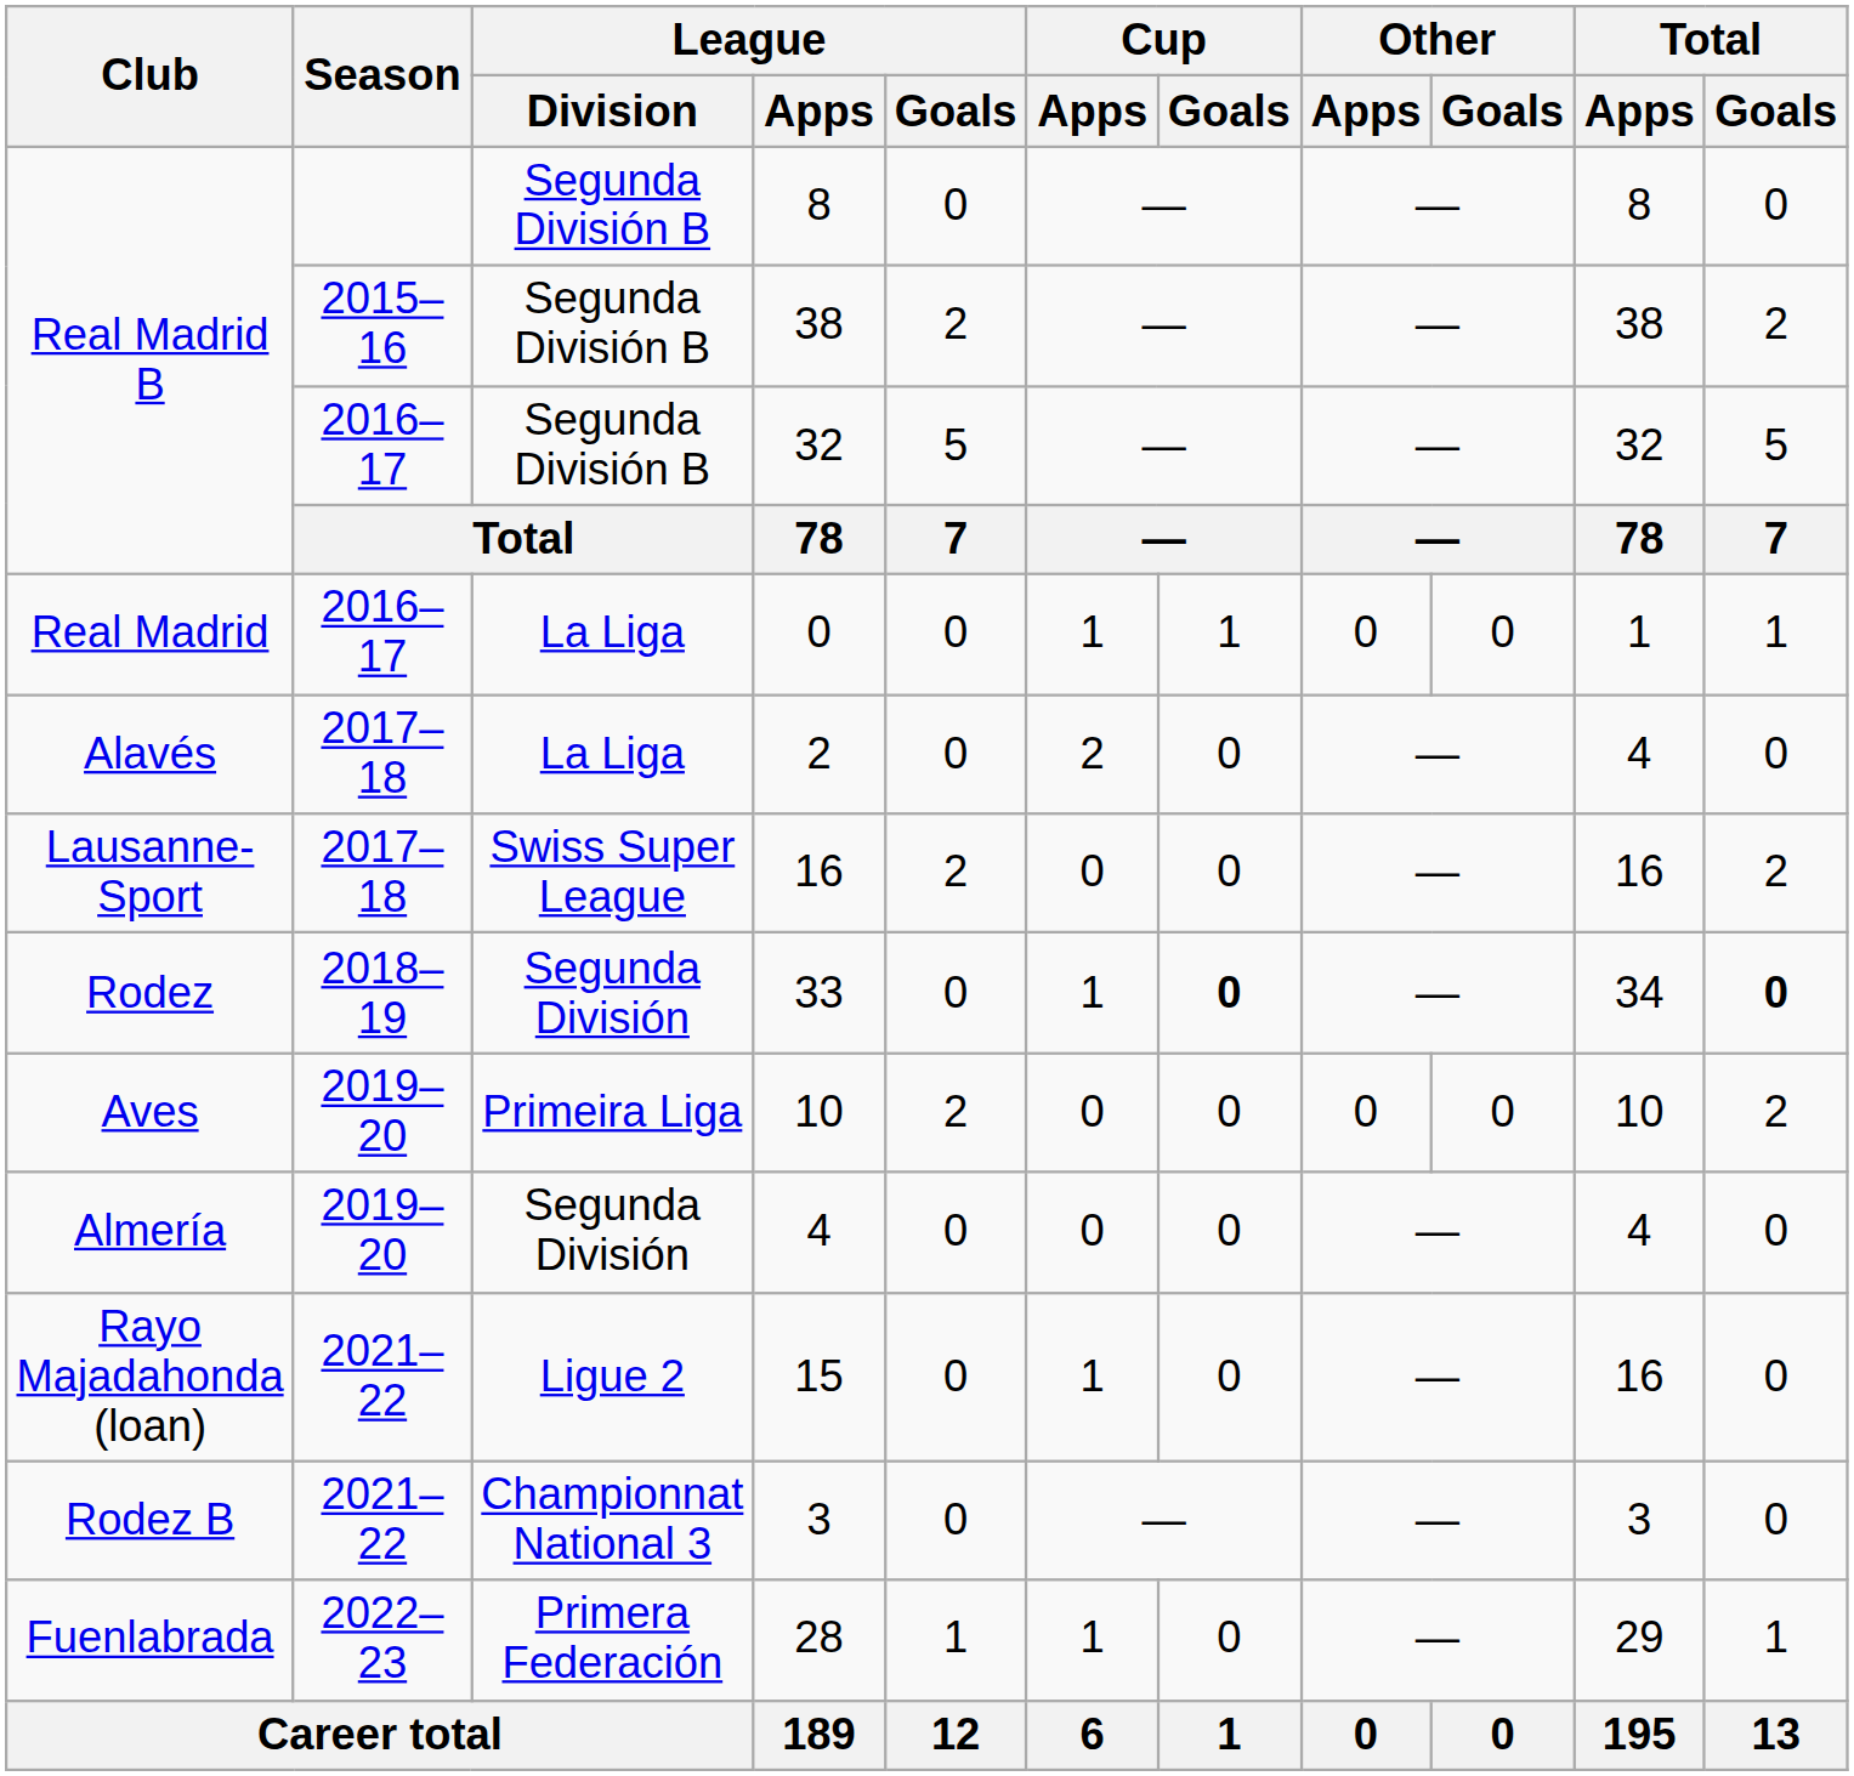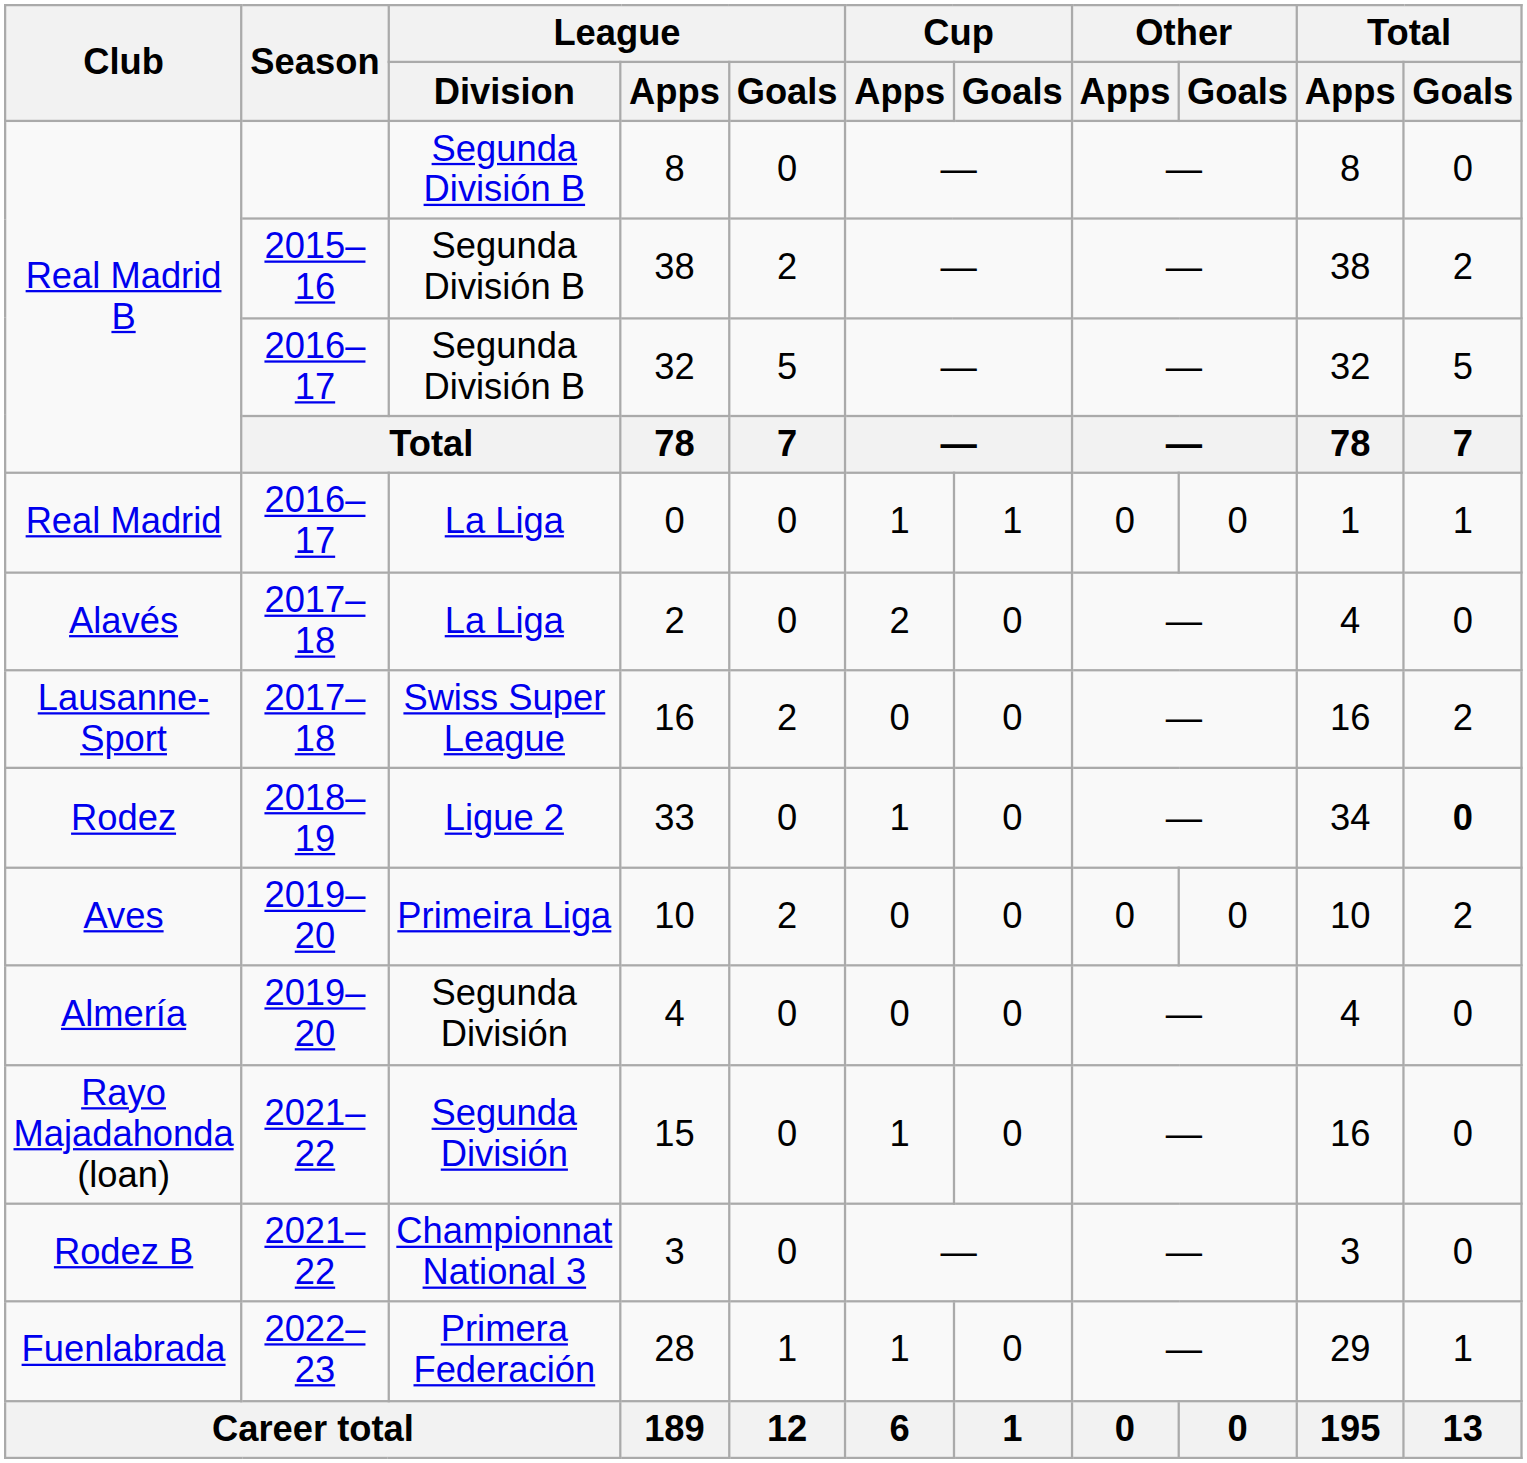 <table class="wikitable" style="text-align: center">
 <tr>
 <th rowspan="2">Club</th>
 <th rowspan="2">Season</th>
 <th colspan="3">League</th>
 <th colspan="2">Cup</th>
 <th colspan="2">Other</th>
 <th colspan="2">Total</th>
 </tr>
 <tr>
 <th>Division</th>
 <th>Apps</th>
 <th>Goals</th>
 <th>Apps</th>
 <th>Goals</th>
 <th>Apps</th>
 <th>Goals</th>
 <th>Apps</th>
 <th>Goals</th>
 </tr>
 <tr>
 <td rowspan="4"><a href='#'>Real Madrid B</a></td>
 <td></td>
 <td><a href='#'>Segunda División B</a></td>
 <td>8</td>
 <td>0</td>
 <td colspan=2>—</td>
 <td colspan="2">—</td>
 <td>8</td>
 <td>0</td>
 </tr>
 <tr>
 <td><a href='#'>2015–16</a></td>
 <td>Segunda División B</td>
 <td>38</td>
 <td>2</td>
 <td colspan=2>—</td>
 <td colspan="2">—</td>
 <td>38</td>
 <td>2</td>
 </tr>
 <tr>
 <td><a href='#'>2016–17</a></td>
 <td>Segunda División B</td>
 <td>32</td>
 <td>5</td>
 <td colspan=2>—</td>
 <td colspan="2">—</td>
 <td>32</td>
 <td>5</td>
 </tr>
 <tr>
 <th colspan="2">Total</th>
 <th>78</th>
 <th>7</th>
 <th colspan=2>—</th>
 <th colspan="2">—</th>
 <th>78</th>
 <th>7</th>
 </tr>
 <tr>
 <td><a href='#'>Real Madrid</a></td>
 <td><a href='#'>2016–17</a></td>
 <td><a href='#'>La Liga</a></td>
 <td>0</td>
 <td>0</td>
 <td>1</td>
 <td>1</td>
 <td>0</td>
 <td>0</td>
 <td>1</td>
 <td>1</td>
 </tr>
 <tr>
 <td><a href='#'>Alavés</a></td>
 <td><a href='#'>2017–18</a></td>
 <td><a href='#'>La Liga</a></td>
 <td>2</td>
 <td>0</td>
 <td>2</td>
 <td>0</td>
 <td colspan="2">—</td>
 <td>4</td>
 <td>0</td>
 </tr>
 <tr>
 <td><a href='#'>Lausanne-Sport</a></td>
 <td><a href='#'>2017–18</a></td>
 <td><a href='#'>Swiss Super League</a></td>
 <td>16</td>
 <td>2</td>
 <td>0</td>
 <td>0</td>
 <td colspan="2">—</td>
 <td>16</td>
 <td>2</td>
 </tr>
 <tr>
 <td><a href='#'>Rodez</a></td>
 <td><a href='#'>2018–19</a></td>
-<td><a href='#'>Segunda División</a></td>
+<td><a href='#'>Ligue 2</a></td>
 <td>33</td>
 <td>0</td>
 <td>1</td>
-<td><strong>0</strong></td>
+<td>0</td>
 <td colspan="2">—</td>
 <td>34</td>
 <td><strong>0</strong></td>
 </tr>
 <tr>
 <td><a href='#'>Aves</a></td>
 <td><a href='#'>2019–20</a></td>
 <td><a href='#'>Primeira Liga</a></td>
 <td>10</td>
 <td>2</td>
 <td>0</td>
 <td>0</td>
 <td>0</td>
 <td>0</td>
 <td>10</td>
 <td>2</td>
 </tr>
 <tr>
 <td><a href='#'>Almería</a></td>
 <td><a href='#'>2019–20</a></td>
 <td>Segunda División</td>
 <td>4</td>
 <td>0</td>
 <td>0</td>
 <td>0</td>
 <td colspan="2">—</td>
 <td>4</td>
 <td>0</td>
 </tr>
 <tr>
 <td><a href='#'>Rayo Majadahonda</a> (loan)</td>
 <td><a href='#'>2021–22</a></td>
-<td><a href='#'>Ligue 2</a></td>
+<td><a href='#'>Segunda División</a></td>
 <td>15</td>
 <td>0</td>
 <td>1</td>
 <td>0</td>
 <td colspan="2">—</td>
 <td>16</td>
 <td>0</td>
 </tr>
 <tr>
 <td><a href='#'>Rodez B</a></td>
 <td><a href='#'>2021–22</a></td>
 <td><a href='#'>Championnat National 3</a></td>
 <td>3</td>
 <td>0</td>
 <td colspan="2">—</td>
 <td colspan="2">—</td>
 <td>3</td>
 <td>0</td>
 </tr>
 <tr>
 <td><a href='#'>Fuenlabrada</a></td>
 <td><a href='#'>2022–23</a></td>
 <td><a href='#'>Primera Federación</a></td>
 <td>28</td>
 <td>1</td>
 <td>1</td>
 <td>0</td>
 <td colspan="2">—</td>
 <td>29</td>
 <td>1</td>
 </tr>
 <tr>
 <th colspan="3">Career total</th>
 <th>189</th>
 <th>12</th>
 <th>6</th>
 <th>1</th>
 <th>0</th>
 <th>0</th>
 <th>195</th>
 <th>13</th>
 </tr>
 </table>
